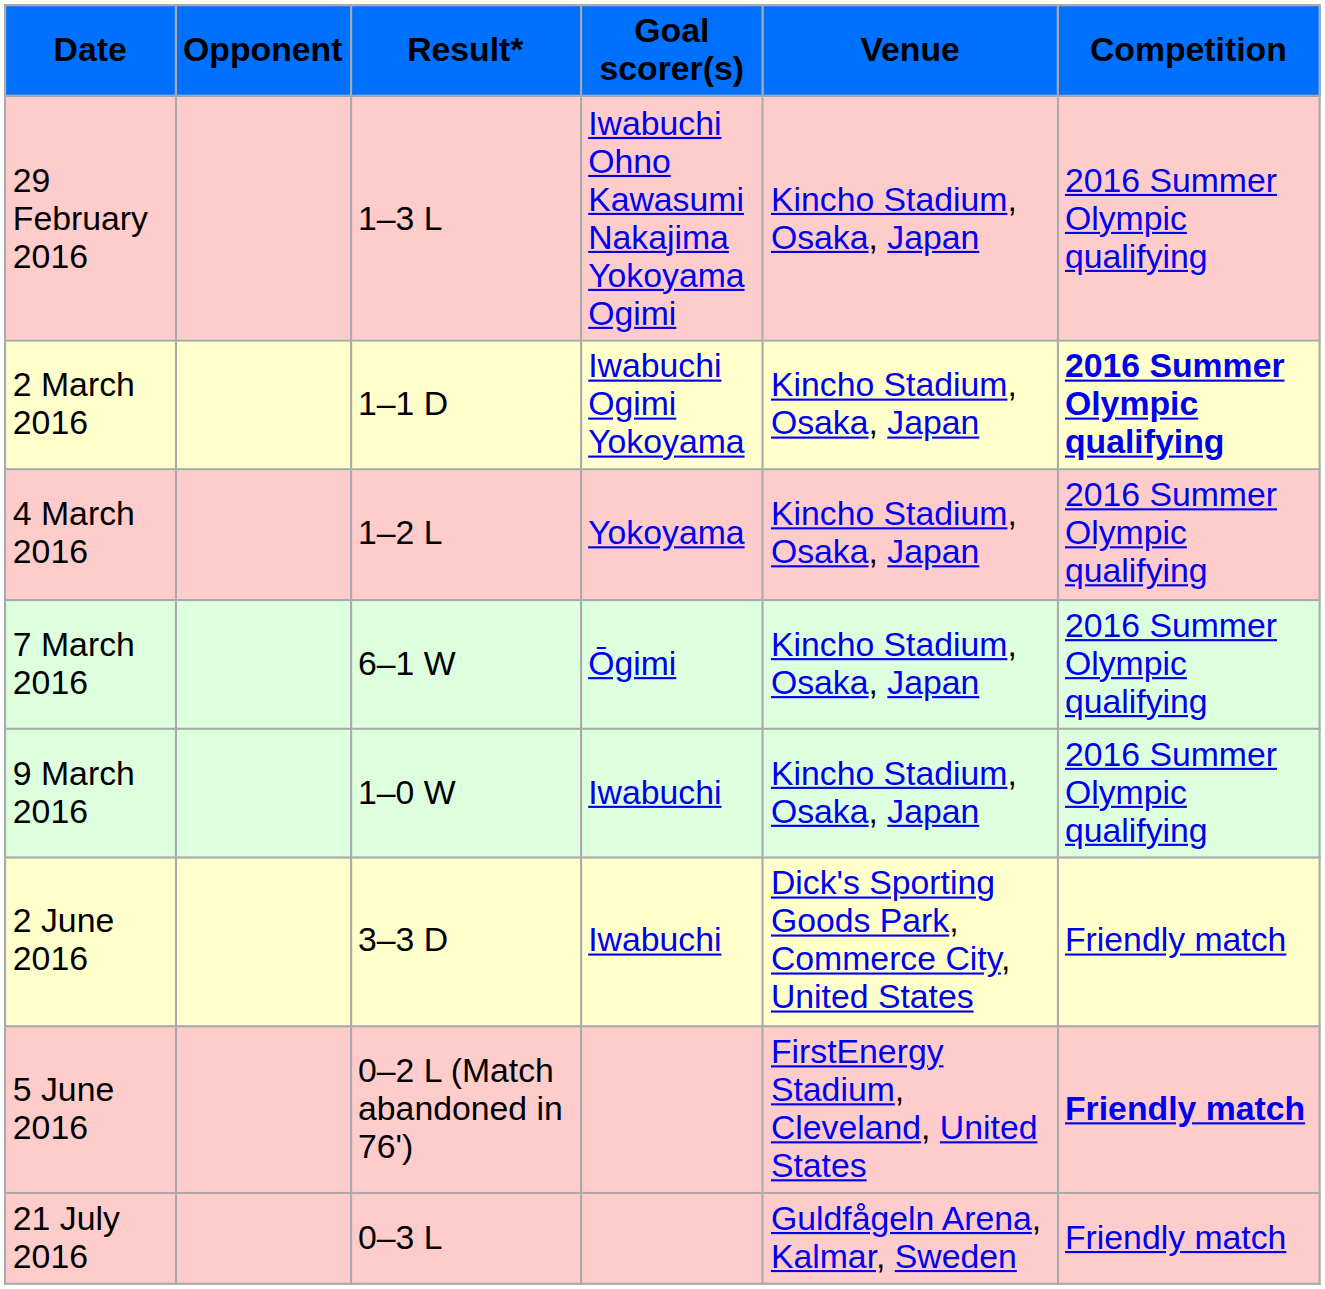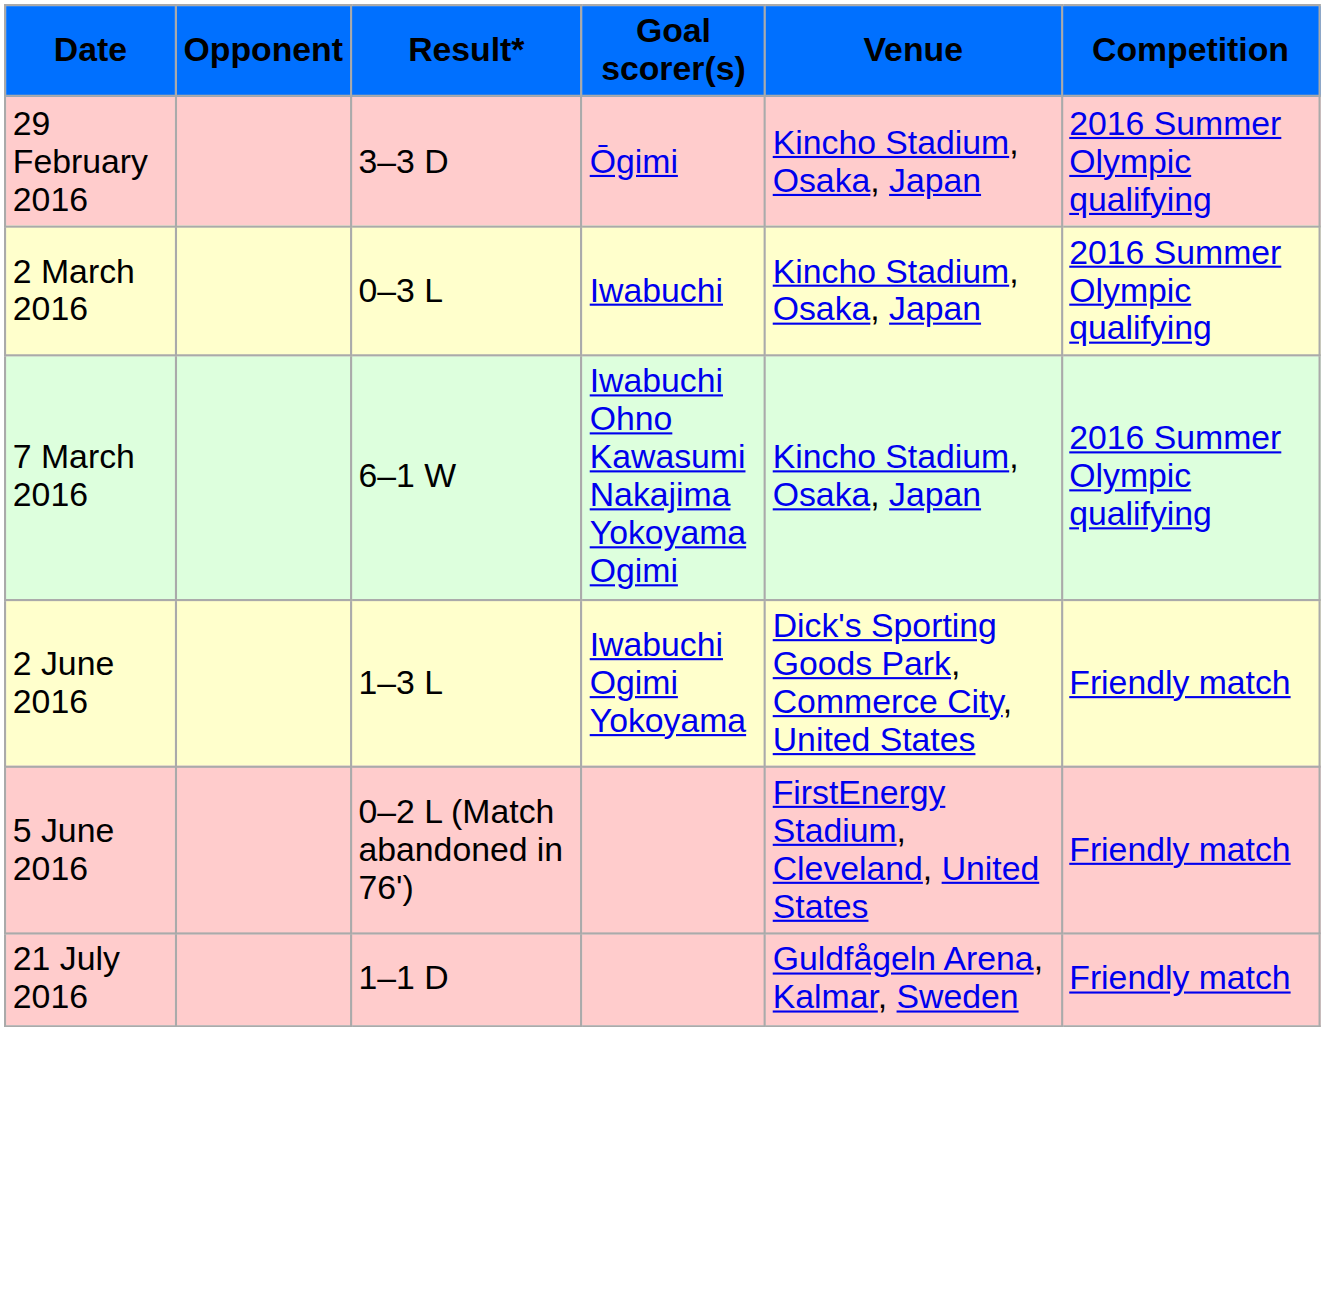 <table width=100% class="wikitable">
 <tr>
 <th style="background:#0070FF;"><span>Date</span></th>
 <th style="background:#0070FF;"><span>Opponent</span></th>
 <th style="background:#0070FF;"><span>Result*</span></th>
 <th style="background:#0070FF;"><span>Goal scorer(s)</span></th>
 <th style="background:#0070FF;"><span>Venue</span></th>
 <th style="background:#0070FF;"><span>Competition</span></th>
 </tr>
 <tr style="background:#fcc;">
 <td>29 February 2016</td>
 <td></td>
-<td>1–3 L</td>
-<td><a href='#'>Iwabuchi</a> <br><a href='#'>Ohno</a> <br><a href='#'>Kawasumi</a> <br><a href='#'>Nakajima</a> <br><a href='#'>Yokoyama</a> <br><a href='#'>Ogimi</a> </td>
+<td>3–3 D</td>
+<td><a href='#'>Ōgimi</a> </td>
 <td> <a href='#'>Kincho Stadium</a>, <a href='#'>Osaka</a>, <a href='#'>Japan</a></td>
 <td><a href='#'>2016 Summer Olympic qualifying</a></td>
 </tr>
 <tr bgcolor=#FFFFCC>
 <td>2 March 2016</td>
 <td></td>
-<td>1–1 D</td>
-<td><a href='#'>Iwabuchi</a> <br><a href='#'>Ogimi</a> <br><a href='#'>Yokoyama</a> </td>
-<td> <a href='#'>Kincho Stadium</a>, <a href='#'>Osaka</a>, <a href='#'>Japan</a></td>
-<td><strong><a href='#'>2016 Summer Olympic qualifying</a></strong></td>
-</tr>
-<tr style="background:#fcc;">
-<td>4 March 2016</td>
-<td></td>
-<td>1–2 L</td>
-<td><a href='#'>Yokoyama</a> </td>
+<td>0–3 L</td>
+<td><a href='#'>Iwabuchi</a> </td>
 <td> <a href='#'>Kincho Stadium</a>, <a href='#'>Osaka</a>, <a href='#'>Japan</a></td>
 <td><a href='#'>2016 Summer Olympic qualifying</a></td>
 </tr>
 <tr style="background:#dfd;">
 <td>7 March 2016</td>
 <td></td>
 <td>6–1 W</td>
-<td><a href='#'>Ōgimi</a> </td>
-<td> <a href='#'>Kincho Stadium</a>, <a href='#'>Osaka</a>, <a href='#'>Japan</a></td>
-<td><a href='#'>2016 Summer Olympic qualifying</a></td>
-</tr>
-<tr style="background:#dfd;">
-<td>9 March 2016</td>
-<td></td>
-<td>1–0 W</td>
-<td><a href='#'>Iwabuchi</a> </td>
+<td><a href='#'>Iwabuchi</a> <br><a href='#'>Ohno</a> <br><a href='#'>Kawasumi</a> <br><a href='#'>Nakajima</a> <br><a href='#'>Yokoyama</a> <br><a href='#'>Ogimi</a> </td>
 <td> <a href='#'>Kincho Stadium</a>, <a href='#'>Osaka</a>, <a href='#'>Japan</a></td>
 <td><a href='#'>2016 Summer Olympic qualifying</a></td>
 </tr>
 <tr bgcolor=#FFFFCC>
 <td>2 June 2016</td>
 <td></td>
-<td>3–3 D</td>
-<td><a href='#'>Iwabuchi</a> </td>
+<td>1–3 L</td>
+<td><a href='#'>Iwabuchi</a> <br><a href='#'>Ogimi</a> <br><a href='#'>Yokoyama</a> </td>
 <td> <a href='#'>Dick's Sporting Goods Park</a>, <a href='#'>Commerce City</a>, <a href='#'>United States</a></td>
 <td><a href='#'>Friendly match</a></td>
 </tr>
 <tr style="background:#fcc;">
 <td>5 June 2016</td>
 <td></td>
 <td>0–2 L (Match abandoned in 76')</td>
 <td></td>
 <td> <a href='#'>FirstEnergy Stadium</a>, <a href='#'>Cleveland</a>, <a href='#'>United States</a></td>
-<td><strong><a href='#'>Friendly match</a></strong></td>
+<td><a href='#'>Friendly match</a></td>
 </tr>
 <tr style="background:#fcc;">
 <td>21 July 2016</td>
 <td></td>
-<td>0–3 L</td>
+<td>1–1 D</td>
 <td></td>
 <td> <a href='#'>Guldfågeln Arena</a>, <a href='#'>Kalmar</a>, <a href='#'>Sweden</a></td>
 <td><a href='#'>Friendly match</a></td>
 </tr>
 </table>
